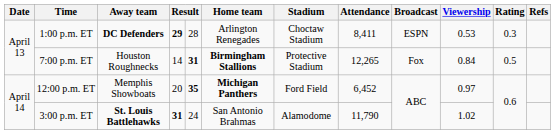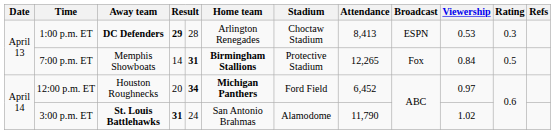 <table class="wikitable" style="text-align:center;">
 <tr>
 <th>Date</th>
 <th>Time<br></th>
 <th>Away team</th>
 <th colspan="2">Result<br></th>
 <th>Home team</th>
 <th>Stadium</th>
 <th>Attendance</th>
 <th>Broadcast</th>
 <th><a href='#'>Viewership</a><br></th>
 <th>Rating<br></th>
 <th>Refs</th>
 </tr>
 <tr>
 <td rowspan=2>April 13</td>
 <td>1:00 p.m. ET</td>
 <td><strong>DC Defenders</strong></td>
 <td><strong>29</strong></td>
 <td>28</td>
 <td>Arlington Renegades</td>
 <td>Choctaw Stadium</td>
-<td>8,411</td>
+<td>8,413</td>
 <td>ESPN</td>
 <td>0.53</td>
 <td>0.3</td>
 <td></td>
 </tr>
 <tr>
 <td>7:00 p.m. ET</td>
-<td>Houston Roughnecks</td>
+<td>Memphis Showboats</td>
 <td>14</td>
 <td><strong>31</strong></td>
 <td><strong>Birmingham Stallions</strong></td>
 <td>Protective Stadium</td>
 <td>12,265</td>
 <td>Fox</td>
 <td>0.84</td>
 <td>0.5</td>
 <td></td>
 </tr>
 <tr>
 <td rowspan=2>April 14</td>
 <td>12:00 p.m. ET</td>
-<td>Memphis Showboats</td>
+<td>Houston Roughnecks</td>
 <td>20</td>
-<td><strong>35</strong></td>
+<td><strong>34</strong></td>
 <td><strong>Michigan Panthers</strong></td>
 <td>Ford Field</td>
 <td>6,452</td>
 <td rowspan=2>ABC</td>
 <td>0.97</td>
 <td rowspan="2">0.6</td>
 <td></td>
 </tr>
 <tr>
 <td>3:00 p.m. ET</td>
 <td><strong>St. Louis Battlehawks</strong></td>
 <td><strong>31</strong></td>
 <td>24</td>
 <td>San Antonio Brahmas</td>
 <td>Alamodome</td>
 <td>11,790</td>
 <td>1.02</td>
 <td></td>
 </tr>
 </table>
